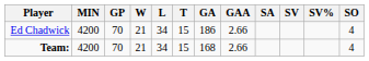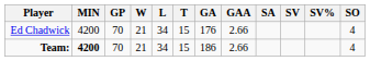 <table class="wikitable sortable" width="60%">
 <tr>
 <th bgcolor="#DDDDFF" width="10%">Player</th>
 <th width="3%" bgcolor="#DDDDFF">MIN</th>
 <th width="3%" bgcolor="#DDDDFF">GP</th>
 <th width="3%" bgcolor="#DDDDFF">W</th>
 <th width="3%" bgcolor="#DDDDFF">L</th>
 <th width="3%" bgcolor="#DDDDFF">T</th>
 <th width="3%" bgcolor="#DDDDFF">GA</th>
 <th width="3%" bgcolor="#DDDDFF">GAA</th>
 <th width="3%" bgcolor="#DDDDFF">SA</th>
 <th width="3%" bgcolor="#DDDDFF">SV</th>
 <th width="3%" bgcolor="#DDDDFF">SV%</th>
 <th width="3%" bgcolor="#DDDDFF">SO</th>
 </tr>
 <tr align="center">
 <td align="right"><a href='#'>Ed Chadwick</a></td>
 <td>4200</td>
 <td>70</td>
 <td>21</td>
 <td>34</td>
 <td>15</td>
-<td>186</td>
+<td>176</td>
 <td>2.66</td>
 <td></td>
 <td></td>
 <td></td>
 <td>4</td>
 </tr>
 <tr align="center">
 <td align="right"><strong>Team:</strong></td>
-<td>4200</td>
+<td><strong>4200</strong></td>
 <td>70</td>
 <td>21</td>
 <td>34</td>
 <td>15</td>
-<td>168</td>
+<td>186</td>
 <td>2.66</td>
 <td></td>
 <td></td>
 <td></td>
 <td>4</td>
 </tr>
 </table>
